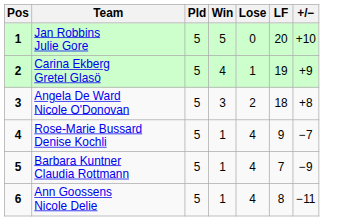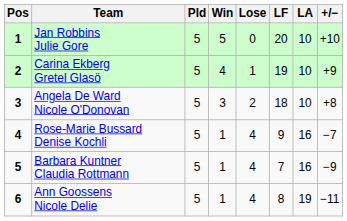 <table class="wikitable" style="font-size: 100%">
 <tr>
 <th width=20>Pos</th>
 <th width=200>Team</th>
 <th width=25>Pld</th>
 <th width=25>Win</th>
 <th width=25>Lose</th>
 <th width=25>LF</th>
+<th width=25>LA</th>
 <th width=25>+/−</th>
 </tr>
 <tr align=center style="background: #ccffcc;">
 <td><strong>1</strong></td>
 <td align="left"> <a href='#'>Jan Robbins</a><br> <a href='#'>Julie Gore</a></td>
 <td>5</td>
 <td>5</td>
 <td>0</td>
 <td>20</td>
+<td>10</td>
 <td>+10</td>
 </tr>
 <tr align=center style="background: #ccffcc;">
 <td><strong>2</strong></td>
 <td align="left"> <a href='#'>Carina Ekberg</a><br> <a href='#'>Gretel Glasö</a></td>
 <td>5</td>
 <td>4</td>
 <td>1</td>
 <td>19</td>
+<td>10</td>
 <td>+9</td>
 </tr>
 <tr align=center>
 <td><strong>3</strong></td>
 <td align="left"> <a href='#'>Angela De Ward</a><br> <a href='#'>Nicole O'Donovan</a></td>
 <td>5</td>
 <td>3</td>
 <td>2</td>
 <td>18</td>
+<td>10</td>
 <td>+8</td>
 </tr>
 <tr align=center>
 <td><strong>4</strong></td>
 <td align="left"> <a href='#'>Rose-Marie Bussard</a><br> <a href='#'>Denise Kochli</a></td>
 <td>5</td>
 <td>1</td>
 <td>4</td>
 <td>9</td>
+<td>16</td>
 <td>−7</td>
 </tr>
 <tr align=center>
 <td><strong>5</strong></td>
 <td align="left"> <a href='#'>Barbara Kuntner</a><br> <a href='#'>Claudia Rottmann</a></td>
 <td>5</td>
 <td>1</td>
 <td>4</td>
 <td>7</td>
+<td>16</td>
 <td>−9</td>
 </tr>
 <tr align=center>
 <td><strong>6</strong></td>
 <td align="left"> <a href='#'>Ann Goossens</a><br> <a href='#'>Nicole Delie</a></td>
 <td>5</td>
 <td>1</td>
 <td>4</td>
 <td>8</td>
+<td>19</td>
 <td>−11</td>
 </tr>
 </table>
